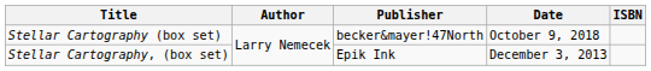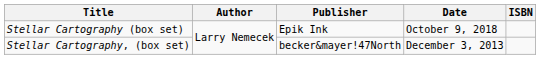 <table class="wikitable">
 <tr>
 <th>Title</th>
 <th>Author</th>
 <th>Publisher</th>
 <th>Date</th>
 <th>ISBN</th>
 </tr>
 <tr>
 <td><em>Stellar Cartography</em> (box set)</td>
 <td rowspan="2">Larry Nemecek</td>
-<td>becker&mayer!47North</td>
+<td>Epik Ink</td>
 <td>October 9, 2018</td>
 <td></td>
 </tr>
 <tr>
 <td><em>Stellar Cartography</em>,  (box set)</td>
-<td>Epik Ink</td>
+<td>becker&mayer!47North</td>
 <td>December 3, 2013</td>
 <td></td>
 </tr>
 </table>
